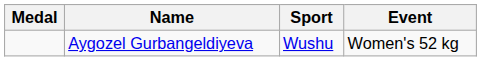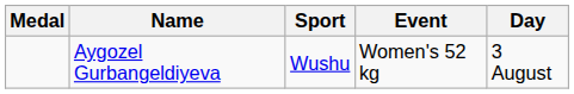 <table class="wikitable sortable" style="font-size: 95%; width:50%">
 <tr>
 <th>Medal</th>
 <th>Name</th>
 <th>Sport</th>
 <th>Event</th>
+<th>Day</th>
 </tr>
 <tr>
 <td></td>
 <td><a href='#'>Aygozel Gurbangeldiyeva</a></td>
 <td><a href='#'>Wushu</a></td>
 <td>Women's 52 kg</td>
+<td>3 August</td>
 </tr>
 </table>
